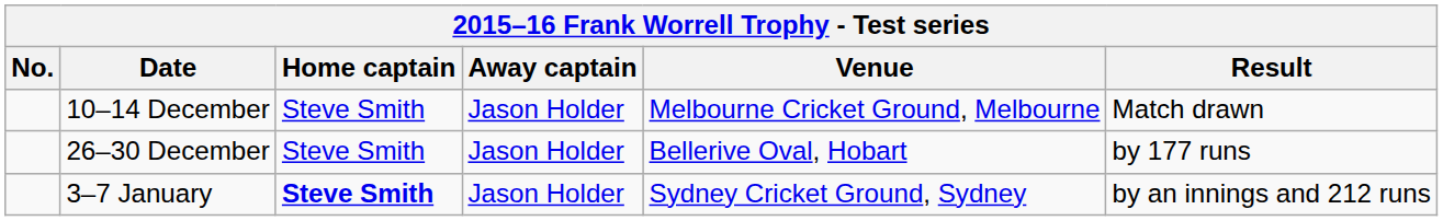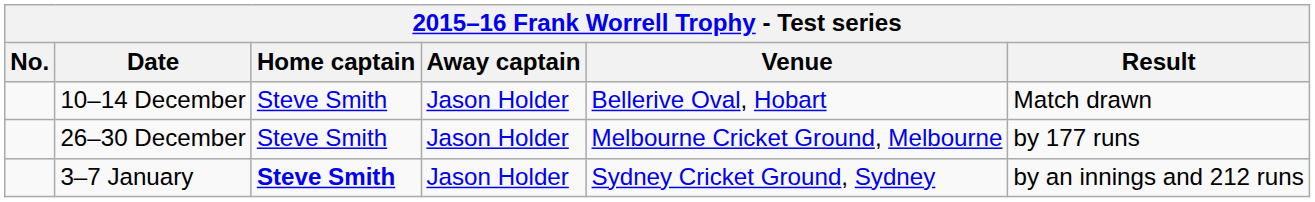 <table class="wikitable">
 <tr>
 <th colspan="9"><a href='#'>2015–16 Frank Worrell Trophy</a> - Test series</th>
 </tr>
 <tr>
 <th>No.</th>
 <th>Date</th>
 <th>Home captain</th>
 <th>Away captain</th>
 <th>Venue</th>
 <th>Result</th>
 </tr>
 <tr>
 <td></td>
 <td>10–14 December</td>
 <td><a href='#'>Steve Smith</a></td>
 <td><a href='#'>Jason Holder</a></td>
-<td><a href='#'>Melbourne Cricket Ground</a>, <a href='#'>Melbourne</a></td>
+<td><a href='#'>Bellerive Oval</a>, <a href='#'>Hobart</a></td>
 <td>Match drawn</td>
 </tr>
 <tr>
 <td></td>
 <td>26–30 December</td>
 <td><a href='#'>Steve Smith</a></td>
 <td><a href='#'>Jason Holder</a></td>
-<td><a href='#'>Bellerive Oval</a>, <a href='#'>Hobart</a></td>
+<td><a href='#'>Melbourne Cricket Ground</a>, <a href='#'>Melbourne</a></td>
 <td> by 177 runs</td>
 </tr>
 <tr>
 <td></td>
 <td>3–7 January</td>
 <td><strong><a href='#'>Steve Smith</a></strong></td>
 <td><a href='#'>Jason Holder</a></td>
 <td><a href='#'>Sydney Cricket Ground</a>, <a href='#'>Sydney</a></td>
 <td> by an innings and 212 runs</td>
 </tr>
 </table>
